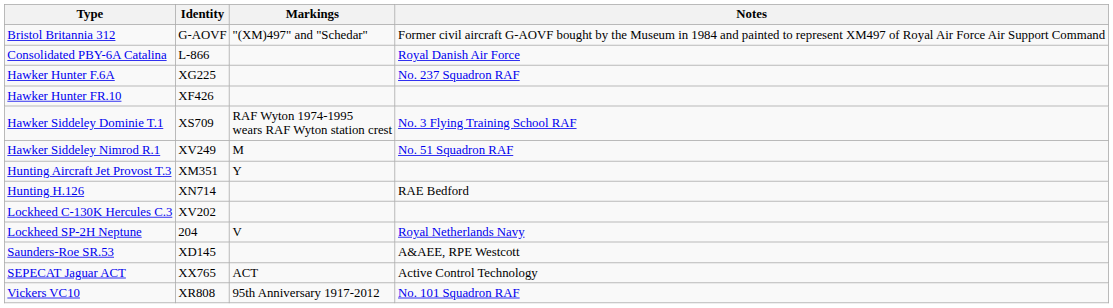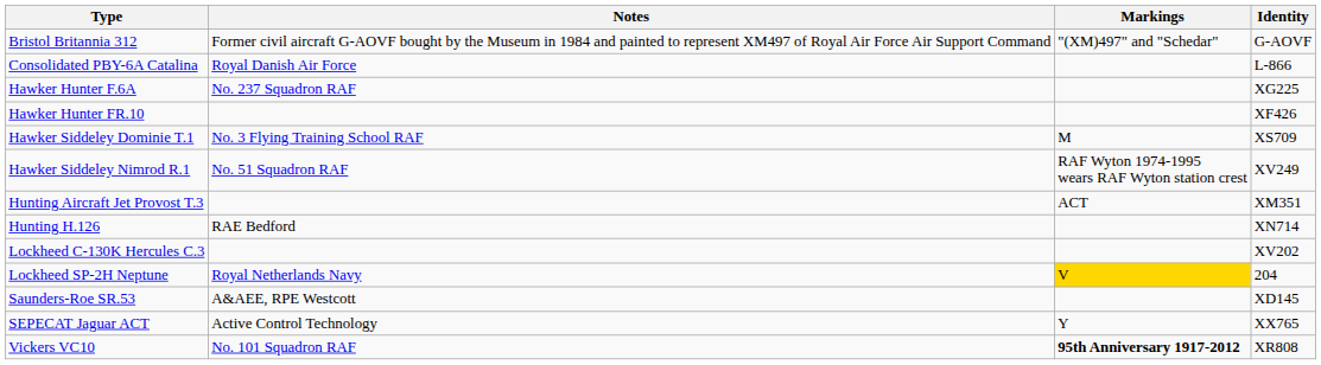 <table class="wikitable sortable">
 <tr>
 <th>Type</th>
+<th>Notes</th>
+<th>Markings</th>
 <th>Identity</th>
-<th>Markings</th>
-<th>Notes</th>
 </tr>
 <tr>
 <td><a href='#'>Bristol Britannia 312</a></td>
+<td>Former civil aircraft G-AOVF bought by the Museum in 1984 and painted to represent XM497 of Royal Air Force Air Support Command</td>
+<td>"(XM)497" and "Schedar"</td>
 <td>G-AOVF</td>
-<td>"(XM)497" and "Schedar"</td>
-<td>Former civil aircraft G-AOVF bought by the Museum in 1984 and painted to represent XM497 of Royal Air Force Air Support Command</td>
 </tr>
 <tr>
 <td><a href='#'>Consolidated PBY-6A Catalina</a></td>
+<td><a href='#'>Royal Danish Air Force</a></td>
+<td></td>
 <td>L-866</td>
-<td></td>
-<td><a href='#'>Royal Danish Air Force</a></td>
 </tr>
 <tr>
 <td><a href='#'>Hawker Hunter F.6A</a></td>
+<td><a href='#'>No. 237 Squadron RAF</a></td>
+<td></td>
 <td>XG225</td>
-<td></td>
-<td><a href='#'>No. 237 Squadron RAF</a></td>
 </tr>
 <tr>
 <td><a href='#'>Hawker Hunter FR.10</a></td>
-<td>XF426</td>
 <td></td>
 <td></td>
+<td>XF426</td>
 </tr>
 <tr>
 <td><a href='#'>Hawker Siddeley Dominie T.1</a></td>
+<td><a href='#'>No. 3 Flying Training School RAF</a></td>
+<td>M</td>
 <td>XS709</td>
-<td>RAF Wyton 1974-1995<br>wears RAF Wyton station crest</td>
-<td><a href='#'>No. 3 Flying Training School RAF</a></td>
 </tr>
 <tr>
 <td><a href='#'>Hawker Siddeley Nimrod R.1</a></td>
+<td><a href='#'>No. 51 Squadron RAF</a></td>
+<td>RAF Wyton 1974-1995<br>wears RAF Wyton station crest</td>
 <td>XV249</td>
-<td>M</td>
-<td><a href='#'>No. 51 Squadron RAF</a></td>
 </tr>
 <tr>
 <td><a href='#'>Hunting Aircraft Jet Provost T.3</a></td>
+<td></td>
+<td>ACT</td>
 <td>XM351</td>
-<td>Y</td>
-<td></td>
 </tr>
 <tr>
 <td><a href='#'>Hunting H.126</a></td>
+<td>RAE Bedford</td>
+<td></td>
 <td>XN714</td>
-<td></td>
-<td>RAE Bedford</td>
 </tr>
 <tr>
 <td><a href='#'>Lockheed C-130K Hercules C.3</a></td>
-<td>XV202</td>
 <td></td>
 <td></td>
+<td>XV202</td>
 </tr>
 <tr>
 <td><a href='#'>Lockheed SP-2H Neptune</a></td>
+<td><a href='#'>Royal Netherlands Navy</a></td>
+<td style="background: gold;">V</td>
 <td>204</td>
-<td>V</td>
-<td><a href='#'>Royal Netherlands Navy</a></td>
 </tr>
 <tr>
 <td><a href='#'>Saunders-Roe SR.53</a></td>
+<td>A&AEE, RPE Westcott</td>
+<td></td>
 <td>XD145</td>
-<td></td>
-<td>A&AEE, RPE Westcott</td>
 </tr>
 <tr>
 <td><a href='#'>SEPECAT Jaguar ACT</a></td>
+<td>Active Control Technology</td>
+<td>Y</td>
 <td>XX765</td>
-<td>ACT</td>
-<td>Active Control Technology</td>
 </tr>
 <tr>
 <td><a href='#'>Vickers VC10</a></td>
+<td><a href='#'>No. 101 Squadron RAF</a></td>
+<td><strong>95th Anniversary 1917-2012</strong></td>
 <td>XR808</td>
-<td>95th Anniversary 1917-2012</td>
-<td><a href='#'>No. 101 Squadron RAF</a></td>
 </tr>
 </table>
